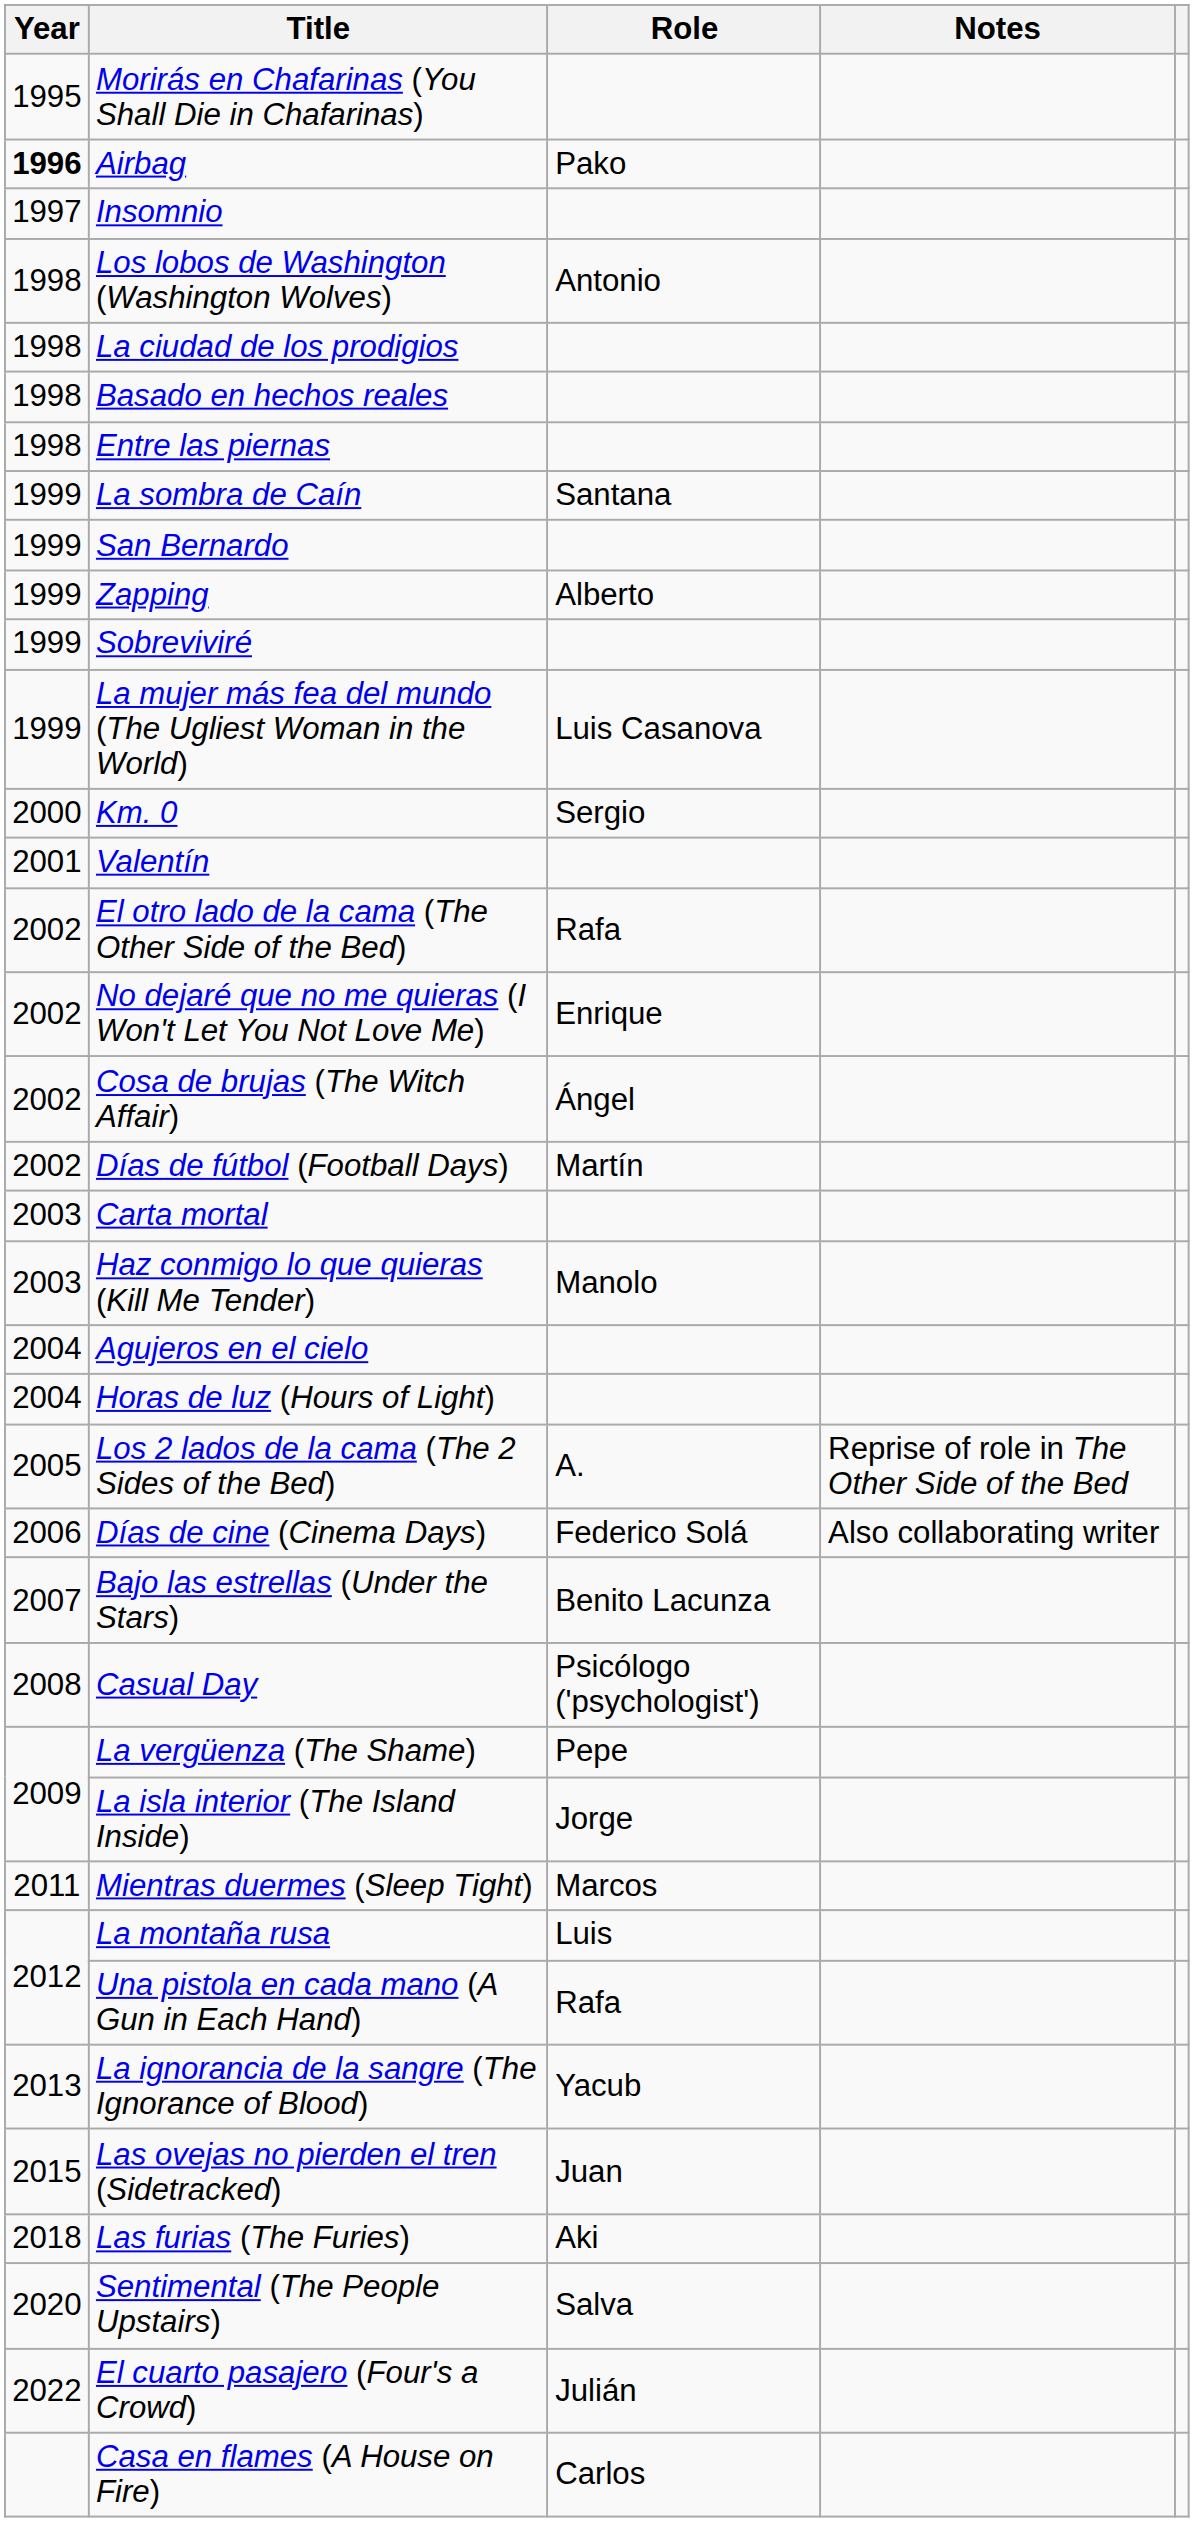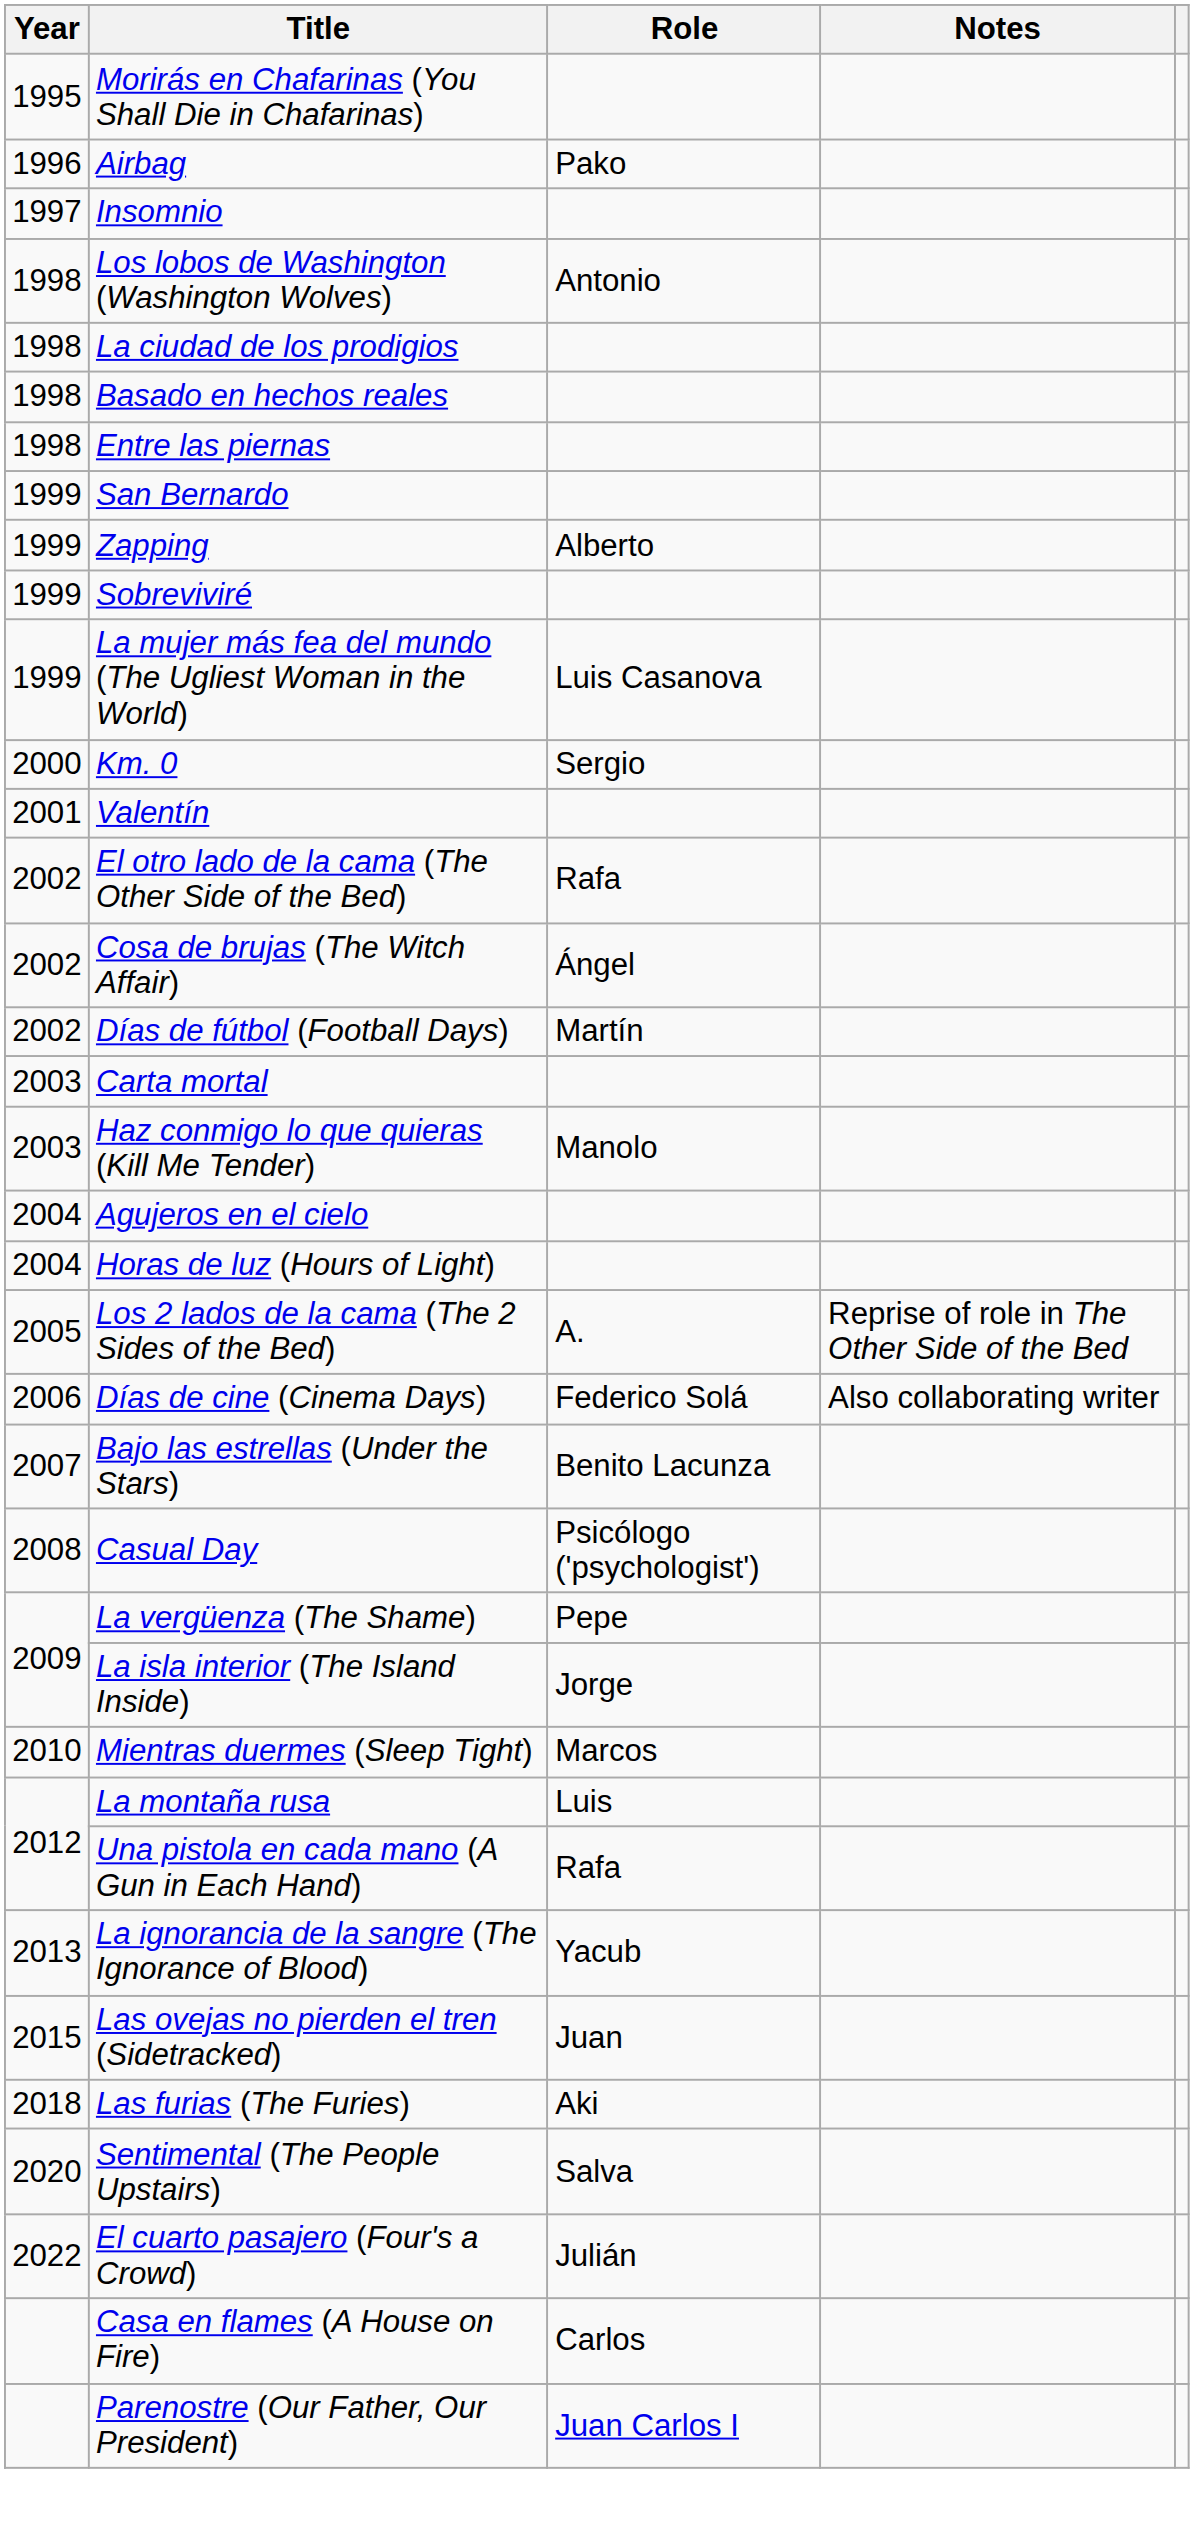 <table class="wikitable">
 <tr>
 <th>Year</th>
 <th>Title</th>
 <th>Role</th>
 <th>Notes</th>
 <th></th>
 </tr>
 <tr>
 <td align = "center">1995</td>
 <td><em><a href='#'>Morirás en Chafarinas</a></em> (<em>You Shall Die in Chafarinas</em>)</td>
 <td></td>
 <td></td>
 <td align = "center"></td>
 </tr>
 <tr>
-<td align = "center"><strong>1996</strong></td>
+<td align = "center">1996</td>
 <td><em><a href='#'>Airbag</a></em></td>
 <td>Pako</td>
 <td></td>
 <td align = "center"></td>
 </tr>
 <tr>
 <td align = "center">1997</td>
 <td><em><a href='#'>Insomnio</a></em></td>
 <td></td>
 <td></td>
 <td align = "center"></td>
 </tr>
 <tr>
 <td align = "center">1998</td>
 <td><em><a href='#'>Los lobos de Washington</a></em> (<em>Washington Wolves</em>)</td>
 <td>Antonio</td>
 <td></td>
 <td align = "center"></td>
 </tr>
 <tr>
 <td align = "center">1998</td>
 <td><em><a href='#'>La ciudad de los prodigios</a></em></td>
 <td></td>
 <td></td>
 <td align = "center"></td>
 </tr>
 <tr>
 <td align = "center">1998</td>
 <td><em><a href='#'>Basado en hechos reales</a></em></td>
 <td></td>
 <td></td>
 <td align = "center"></td>
 </tr>
 <tr>
 <td align = "center">1998</td>
 <td><em><a href='#'>Entre las piernas</a></em></td>
 <td></td>
-<td></td>
-<td align = "center"></td>
-</tr>
-<tr>
-<td align = "center">1999</td>
-<td><em><a href='#'>La sombra de Caín</a></em></td>
-<td>Santana</td>
 <td></td>
 <td align = "center"></td>
 </tr>
 <tr>
 <td align = "center">1999</td>
 <td><em><a href='#'>San Bernardo</a></em></td>
 <td></td>
 <td></td>
 <td align = "center"></td>
 </tr>
 <tr>
 <td align = "center">1999</td>
 <td><em><a href='#'>Zapping</a></em></td>
 <td>Alberto</td>
 <td></td>
 <td align = "center"></td>
 </tr>
 <tr>
 <td align = "center">1999</td>
 <td><em><a href='#'>Sobreviviré</a></em></td>
 <td></td>
 <td></td>
 <td align = "center"></td>
 </tr>
 <tr>
 <td align = "center">1999</td>
 <td><em><a href='#'>La mujer más fea del mundo</a></em> (<em>The Ugliest Woman in the World</em>)</td>
 <td>Luis Casanova</td>
 <td></td>
 <td align = "center"></td>
 </tr>
 <tr>
 <td align = "center">2000</td>
 <td><em><a href='#'>Km. 0</a></em></td>
 <td>Sergio</td>
 <td></td>
 <td align = "center"></td>
 </tr>
 <tr>
 <td align = "center">2001</td>
 <td><em><a href='#'>Valentín</a></em></td>
 <td></td>
 <td></td>
 <td align = "center"></td>
 </tr>
 <tr>
 <td align = "center">2002</td>
 <td><em><a href='#'>El otro lado de la cama</a></em> (<em>The Other Side of the Bed</em>)</td>
 <td>Rafa</td>
-<td></td>
-<td align = "center"></td>
-</tr>
-<tr>
-<td align = "center">2002</td>
-<td><em><a href='#'>No dejaré que no me quieras</a></em> (<em>I Won't Let You Not Love Me</em>)</td>
-<td>Enrique</td>
 <td></td>
 <td align = "center"></td>
 </tr>
 <tr>
 <td align = "center">2002</td>
 <td><em><a href='#'>Cosa de brujas</a></em> (<em>The Witch Affair</em>)</td>
 <td>Ángel</td>
 <td></td>
 <td align = "center"></td>
 </tr>
 <tr>
 <td align = "center">2002</td>
 <td><em><a href='#'>Días de fútbol</a></em> (<em>Football Days</em>)</td>
 <td>Martín</td>
 <td></td>
 <td align = "center"></td>
 </tr>
 <tr>
 <td align = "center">2003</td>
 <td><em><a href='#'>Carta mortal</a></em></td>
 <td></td>
 <td></td>
 <td align = "center"></td>
 </tr>
 <tr>
 <td align = "center">2003</td>
 <td><em><a href='#'>Haz conmigo lo que quieras</a></em> (<em>Kill Me Tender</em>)</td>
 <td>Manolo</td>
 <td></td>
 <td align = "center"></td>
 </tr>
 <tr>
 <td align = "center">2004</td>
 <td><em><a href='#'>Agujeros en el cielo</a></em></td>
 <td></td>
 <td></td>
 <td align = "center"></td>
 </tr>
 <tr>
 <td align = "center">2004</td>
 <td><em><a href='#'>Horas de luz</a></em> (<em>Hours of Light</em>)</td>
 <td></td>
 <td></td>
 <td align = "center"></td>
 </tr>
 <tr>
 <td align = "center">2005</td>
 <td><em><a href='#'>Los 2 lados de la cama</a></em> (<em>The 2 Sides of the Bed</em>)</td>
 <td>A.</td>
 <td>Reprise of role in <em>The Other Side of the Bed</em></td>
 <td align = "center"></td>
 </tr>
 <tr>
 <td align = "center">2006</td>
 <td><em><a href='#'>Días de cine</a></em> (<em>Cinema Days</em>)</td>
 <td>Federico Solá</td>
 <td>Also collaborating writer</td>
 <td align = "center"></td>
 </tr>
 <tr>
 <td align = "center">2007</td>
 <td><em><a href='#'>Bajo las estrellas</a></em> (<em>Under the Stars</em>)</td>
 <td>Benito Lacunza</td>
 <td></td>
 <td align = "center"></td>
 </tr>
 <tr>
 <td align = "center">2008</td>
 <td><em><a href='#'>Casual Day</a></em></td>
 <td>Psicólogo ('psychologist')</td>
 <td></td>
 <td align = "center"></td>
 </tr>
 <tr>
 <td rowspan = "2" align = "center">2009</td>
 <td><em><a href='#'>La vergüenza</a></em> (<em>The Shame</em>)</td>
 <td>Pepe</td>
 <td></td>
 <td align = "center"></td>
 </tr>
 <tr>
 <td><em><a href='#'>La isla interior</a></em> (<em>The Island Inside</em>)</td>
 <td>Jorge</td>
 <td></td>
 <td align = "center"></td>
 </tr>
 <tr>
-<td align = "center">2011</td>
+<td align = "center">2010</td>
 <td><em><a href='#'>Mientras duermes</a></em> (<em>Sleep Tight</em>)</td>
 <td>Marcos</td>
 <td></td>
 <td align = "center"></td>
 </tr>
 <tr>
 <td rowspan = "2" align = "center">2012</td>
 <td><em><a href='#'>La montaña rusa</a></em></td>
 <td>Luis</td>
 <td></td>
 <td align = "center"></td>
 </tr>
 <tr>
 <td><em><a href='#'>Una pistola en cada mano</a></em> (<em>A Gun in Each Hand</em>)</td>
 <td>Rafa</td>
 <td></td>
 <td align = "center"></td>
 </tr>
 <tr>
 <td align = "center">2013</td>
 <td><em><a href='#'>La ignorancia de la sangre</a></em> (<em>The Ignorance of Blood</em>)</td>
 <td>Yacub</td>
 <td></td>
 <td align = "center"></td>
 </tr>
 <tr>
 <td align = "center">2015</td>
 <td><em><a href='#'>Las ovejas no pierden el tren</a></em> (<em>Sidetracked</em>)</td>
 <td>Juan</td>
 <td></td>
 <td align = "center"></td>
 </tr>
 <tr>
 <td align = "center">2018</td>
 <td><em><a href='#'>Las furias</a></em> (<em>The Furies</em>)</td>
 <td>Aki</td>
 <td></td>
 <td align = "center"></td>
 </tr>
 <tr>
 <td align = "center">2020</td>
 <td><em><a href='#'>Sentimental</a></em> (<em>The People Upstairs</em>)</td>
 <td>Salva</td>
 <td></td>
 <td align = "center"></td>
 </tr>
 <tr>
 <td align = "center">2022</td>
 <td><em><a href='#'>El cuarto pasajero</a></em> (<em>Four's a Crowd</em>)</td>
 <td>Julián</td>
 <td></td>
 <td align = "center"></td>
 </tr>
 <tr>
 <td></td>
 <td><em><a href='#'>Casa en flames</a></em> (<em>A House on Fire</em>)</td>
 <td>Carlos</td>
 <td></td>
 <td></td>
 </tr>
+<tr>
+<td></td>
+<td><em><a href='#'>Parenostre</a></em> (<em>Our Father, Our President</em>)</td>
+<td><a href='#'>Juan Carlos I</a></td>
+<td></td>
+<td></td>
+</tr>
 </table>
